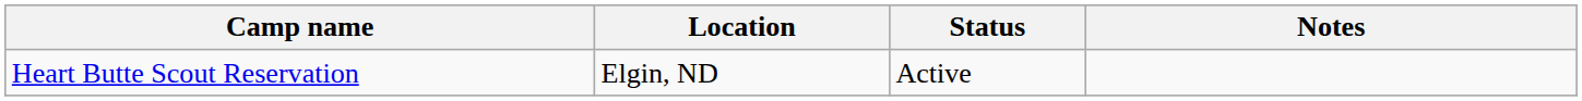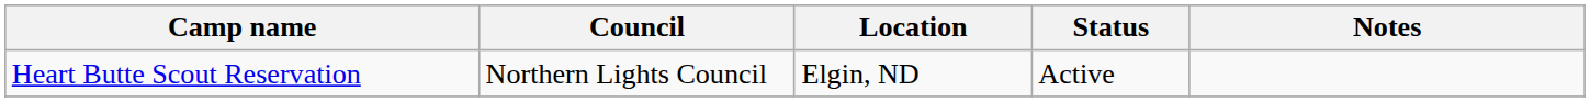 <table class="wikitable sortable" border="1" width="100%">
 <tr>
 <th scope="col" width="30%">Camp name</th>
+<th scope="col" width="20%">Council</th>
 <th scope="col" width="15%">Location</th>
 <th scope="col" width="10%">Status</th>
 <th scope="col" width="25%"  class="unsortable">Notes</th>
 </tr>
 <tr>
 <td><a href='#'>Heart Butte Scout Reservation</a></td>
+<td>Northern Lights Council</td>
 <td>Elgin, ND</td>
 <td>Active</td>
 <td></td>
 </tr>
 </table>
